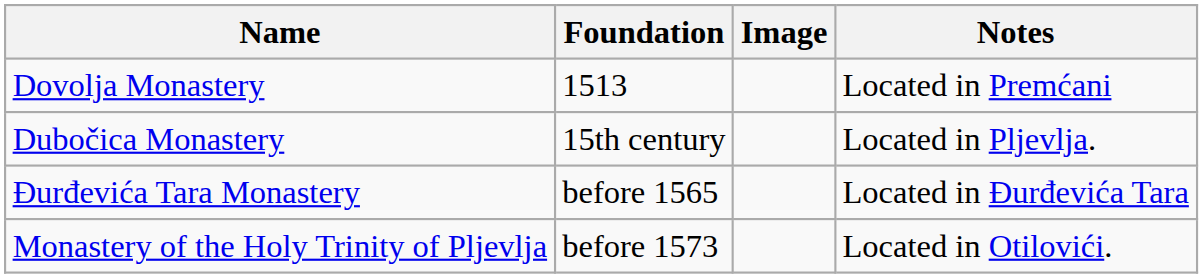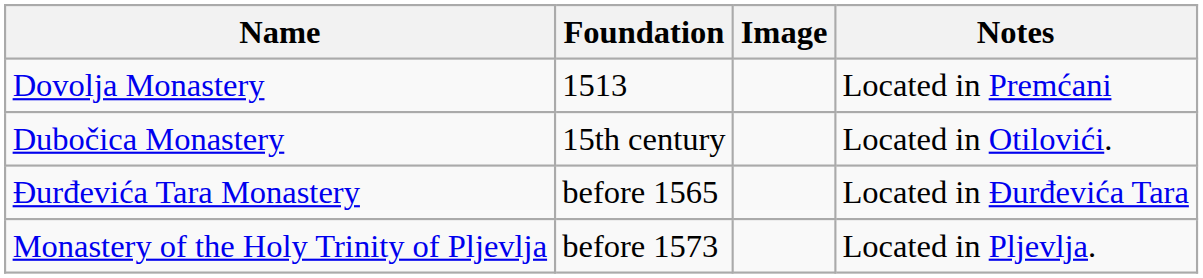 <table class="wikitable" style="font-size:95%;">
 <tr>
 <th>Name</th>
 <th>Foundation</th>
 <th>Image</th>
 <th>Notes</th>
 </tr>
 <tr>
 <td><a href='#'>Dovolja Monastery</a><br></td>
 <td>1513</td>
 <td></td>
 <td>Located in <a href='#'>Premćani</a></td>
 </tr>
 <tr>
 <td><a href='#'>Dubočica Monastery</a><br></td>
 <td>15th century</td>
 <td></td>
-<td>Located in <a href='#'>Pljevlja</a>.</td>
+<td>Located in <a href='#'>Otilovići</a>.</td>
 </tr>
 <tr>
 <td><a href='#'>Đurđevića Tara Monastery</a><br></td>
 <td>before 1565</td>
 <td></td>
 <td>Located in <a href='#'>Đurđevića Tara</a></td>
 </tr>
 <tr>
 <td><a href='#'>Monastery of the Holy Trinity of Pljevlja</a><br></td>
 <td>before 1573</td>
 <td></td>
-<td>Located in <a href='#'>Otilovići</a>.</td>
+<td>Located in <a href='#'>Pljevlja</a>.</td>
 </tr>
 </table>
